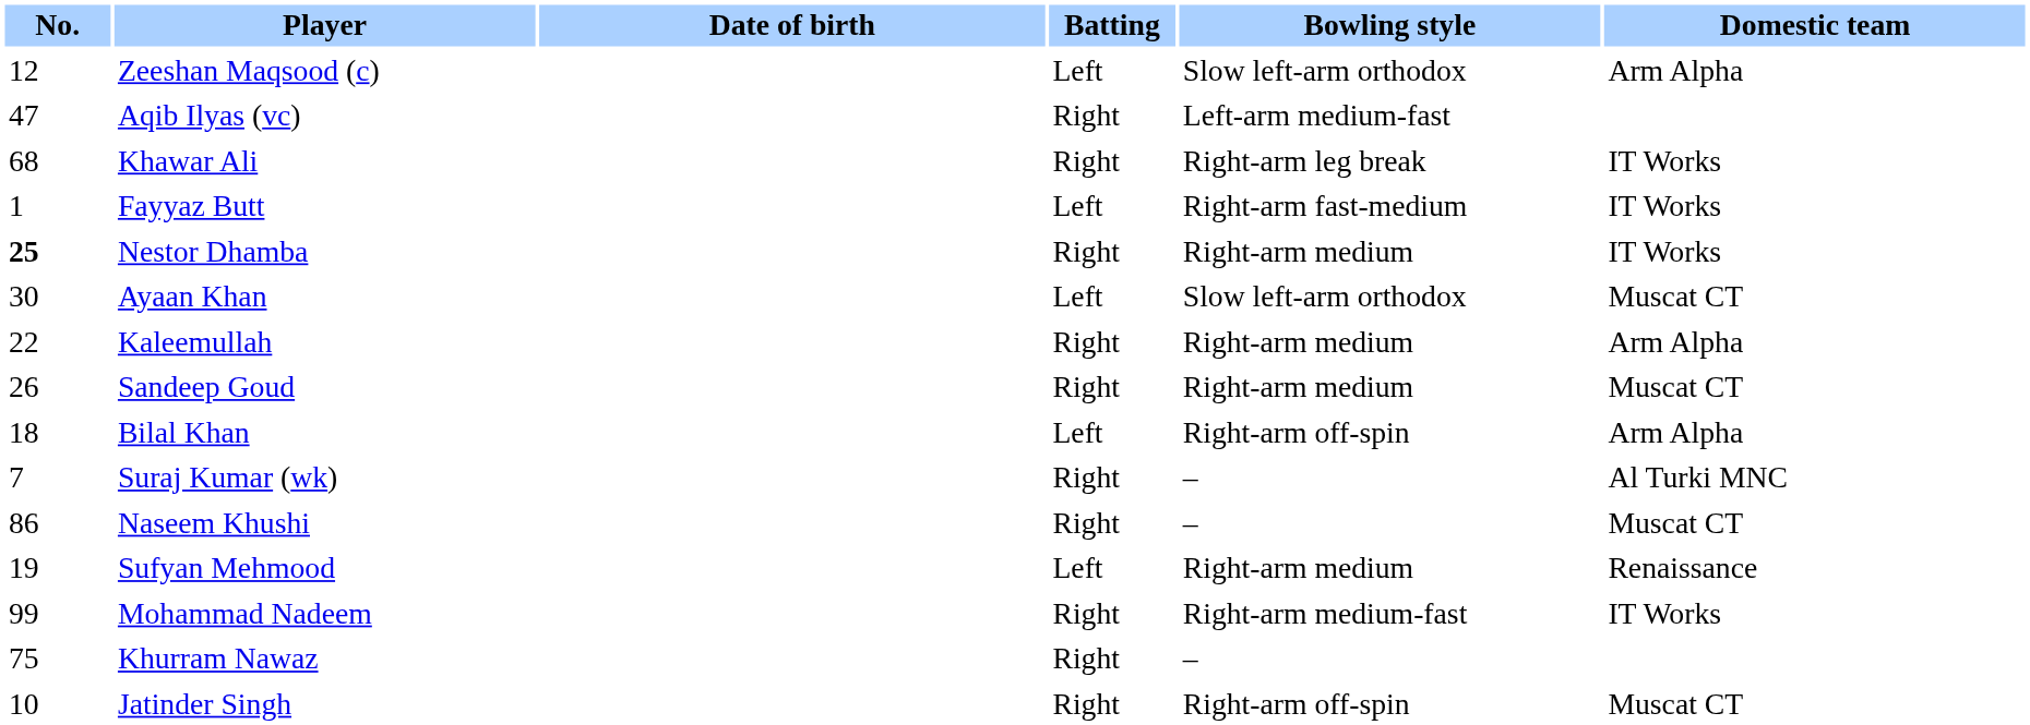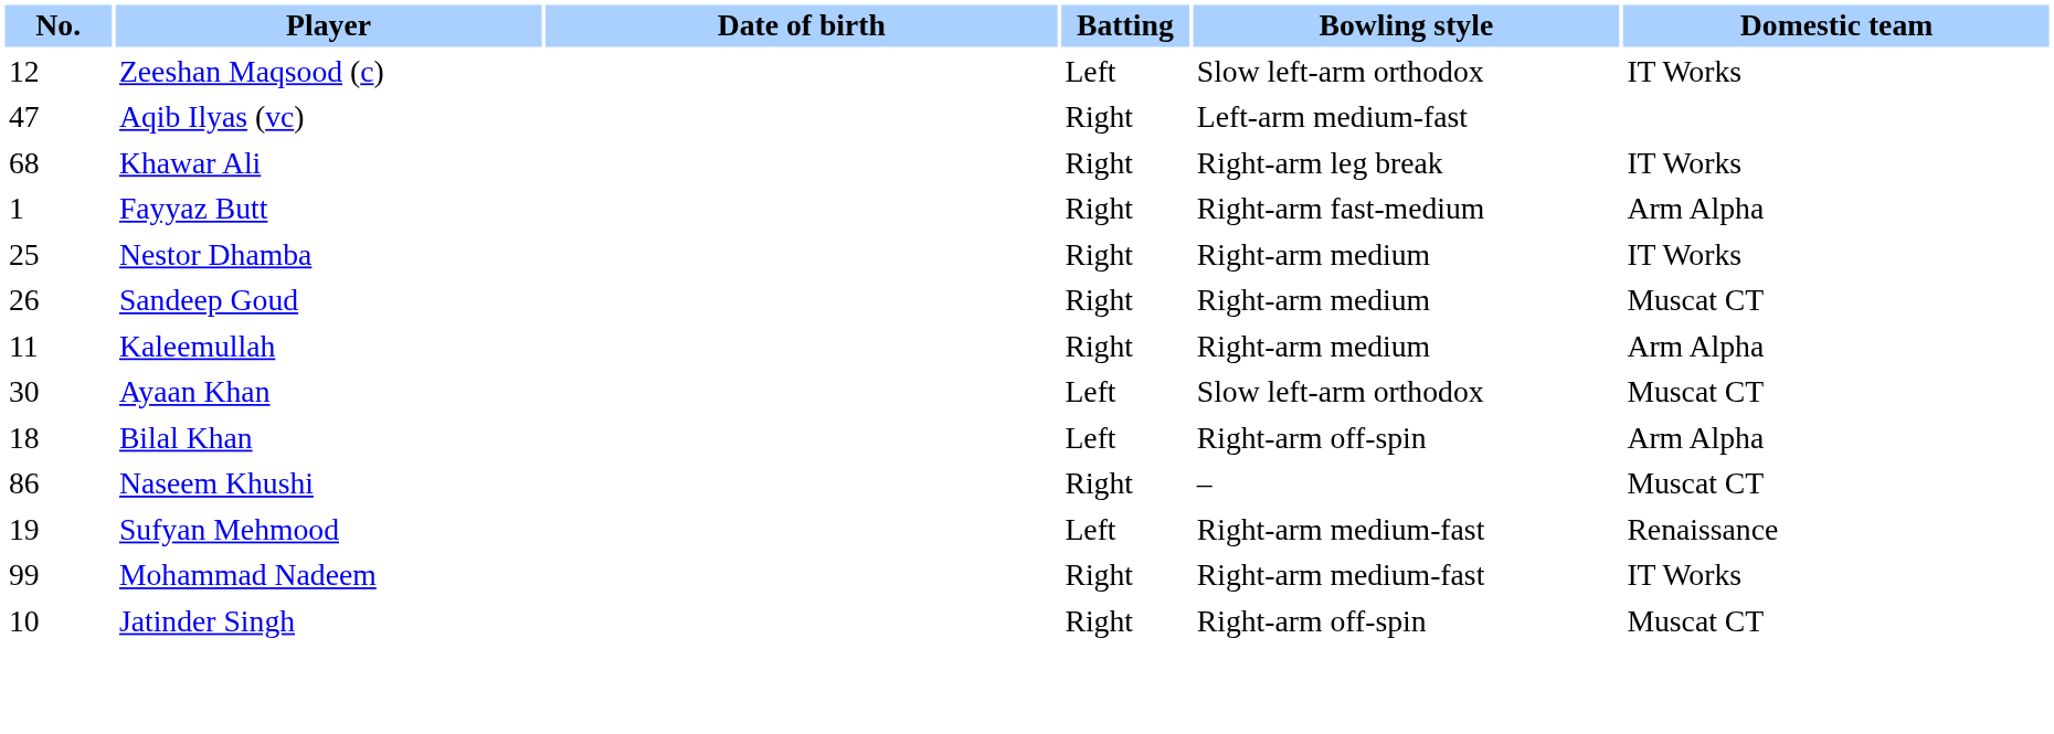 <table class="sortable" style="width:85%;" border="0" cellspacing="2" cellpadding="2">
 <tr style="background:#aad0ff;">
 <th scope="col" width="5%">No.</th>
 <th width=20%>Player</th>
 <th width=24%>Date of birth</th>
 <th width=6%>Batting</th>
 <th width=20%>Bowling style</th>
 <th width=20%>Domestic team</th>
 </tr>
 <tr>
 <td>12</td>
 <td><a href='#'>Zeeshan Maqsood</a>  (<a href='#'>c</a>)</td>
 <td></td>
 <td>Left</td>
 <td>Slow left-arm orthodox</td>
-<td>Arm Alpha</td>
+<td>IT Works</td>
 </tr>
 <tr>
 <td>47</td>
 <td><a href='#'>Aqib Ilyas</a> (<a href='#'>vc</a>)</td>
 <td></td>
 <td>Right</td>
 <td>Left-arm medium-fast</td>
 <td></td>
 </tr>
 <tr>
 <td>68</td>
 <td><a href='#'>Khawar Ali</a></td>
 <td></td>
 <td>Right</td>
 <td>Right-arm leg break</td>
 <td>IT Works</td>
 </tr>
 <tr>
 <td>1</td>
 <td><a href='#'>Fayyaz Butt</a></td>
 <td></td>
-<td>Left</td>
+<td>Right</td>
 <td>Right-arm fast-medium</td>
-<td>IT Works</td>
+<td>Arm Alpha</td>
 </tr>
 <tr>
-<td><strong>25</strong></td>
+<td>25</td>
 <td><a href='#'>Nestor Dhamba</a></td>
 <td></td>
 <td>Right</td>
 <td>Right-arm medium</td>
 <td>IT Works</td>
+</tr>
+<tr>
+<td>26</td>
+<td><a href='#'>Sandeep Goud</a></td>
+<td></td>
+<td>Right</td>
+<td>Right-arm medium</td>
+<td>Muscat CT</td>
+</tr>
+<tr>
+<td>11</td>
+<td><a href='#'>Kaleemullah</a></td>
+<td></td>
+<td>Right</td>
+<td>Right-arm medium</td>
+<td>Arm Alpha</td>
 </tr>
 <tr>
 <td>30</td>
 <td><a href='#'>Ayaan Khan</a></td>
 <td></td>
 <td>Left</td>
 <td>Slow left-arm orthodox</td>
 <td>Muscat CT</td>
 </tr>
 <tr>
-<td>22</td>
-<td><a href='#'>Kaleemullah</a></td>
-<td></td>
-<td>Right</td>
-<td>Right-arm medium</td>
-<td>Arm Alpha</td>
-</tr>
-<tr>
-<td>26</td>
-<td><a href='#'>Sandeep Goud</a></td>
-<td></td>
-<td>Right</td>
-<td>Right-arm medium</td>
-<td>Muscat CT</td>
-</tr>
-<tr>
 <td>18</td>
 <td><a href='#'>Bilal Khan</a></td>
 <td></td>
 <td>Left</td>
 <td>Right-arm off-spin</td>
 <td>Arm Alpha</td>
-</tr>
-<tr>
-<td>7</td>
-<td><a href='#'>Suraj Kumar</a> (<a href='#'>wk</a>)</td>
-<td></td>
-<td>Right</td>
-<td>–</td>
-<td>Al Turki MNC</td>
 </tr>
 <tr>
 <td>86</td>
 <td><a href='#'>Naseem Khushi</a></td>
 <td></td>
 <td>Right</td>
 <td>–</td>
 <td>Muscat CT</td>
 </tr>
 <tr>
 <td>19</td>
 <td><a href='#'>Sufyan Mehmood</a></td>
 <td></td>
 <td>Left</td>
-<td>Right-arm medium</td>
+<td>Right-arm medium-fast</td>
 <td>Renaissance</td>
 </tr>
 <tr>
 <td>99</td>
 <td><a href='#'>Mohammad Nadeem</a></td>
 <td></td>
 <td>Right</td>
 <td>Right-arm medium-fast</td>
 <td>IT Works</td>
 </tr>
 <tr>
-<td>75</td>
-<td><a href='#'>Khurram Nawaz</a></td>
-<td></td>
-<td>Right</td>
-<td>–</td>
-<td></td>
-</tr>
-<tr>
 <td>10</td>
 <td><a href='#'>Jatinder Singh</a></td>
 <td></td>
 <td>Right</td>
 <td>Right-arm off-spin</td>
 <td>Muscat CT</td>
 </tr>
 </table>
